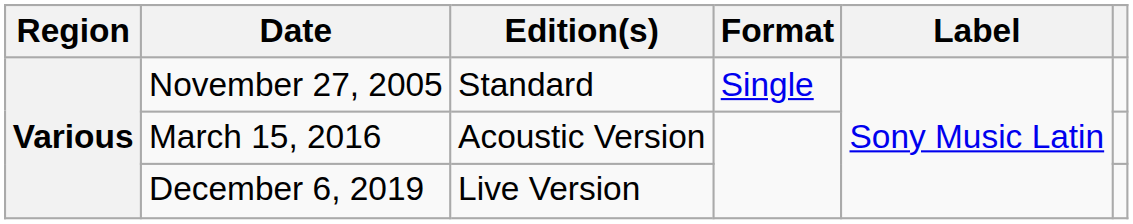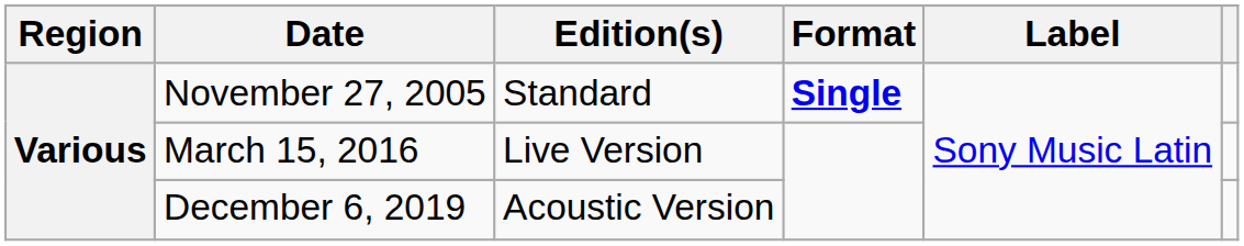 <table class="wikitable plainrowheaders">
 <tr>
 <th scope="col">Region</th>
 <th scope="col">Date</th>
 <th scope="col">Edition(s)</th>
 <th scope="col">Format</th>
 <th scope="col">Label</th>
 <th scope="col"></th>
 </tr>
 <tr>
 <th rowspan="3" scope="row">Various</th>
 <td>November 27, 2005</td>
 <td>Standard</td>
-<td><a href='#'>Single</a></td>
+<td><strong><a href='#'>Single</a></strong></td>
 <td rowspan="3"><a href='#'>Sony Music Latin</a></td>
 <td></td>
 </tr>
 <tr>
 <td>March 15, 2016</td>
-<td>Acoustic Version</td>
+<td>Live Version</td>
 <td rowspan="2"></td>
 <td></td>
 </tr>
 <tr>
 <td>December 6, 2019</td>
-<td>Live Version</td>
+<td>Acoustic Version</td>
 <td></td>
 </tr>
 </table>
